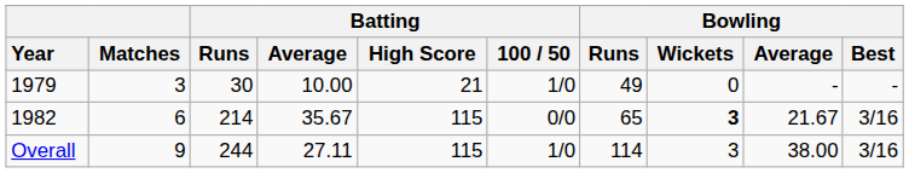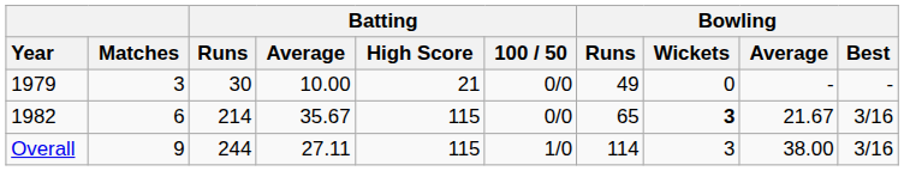 <table class="wikitable"  style="margin:1em auto 1em auto; width:80%;">
 <tr>
 <th colspan=2> </th>
 <th colspan=4>Batting</th>
 <th colspan=4>Bowling</th>
 </tr>
 <tr>
 <th style="text-align:left;">Year</th>
 <th>Matches</th>
 <th>Runs</th>
 <th>Average</th>
 <th>High Score</th>
 <th>100 / 50</th>
 <th>Runs</th>
 <th>Wickets</th>
 <th>Average</th>
 <th>Best</th>
 </tr>
 <tr style="text-align:right;">
 <td style="text-align:left;">1979</td>
 <td>3</td>
 <td>30</td>
 <td>10.00</td>
 <td>21</td>
-<td>1/0</td>
+<td>0/0</td>
 <td>49</td>
 <td>0</td>
 <td>-</td>
 <td>-</td>
 </tr>
 <tr style="text-align:right;">
 <td style="text-align:left;">1982</td>
 <td>6</td>
 <td>214</td>
 <td>35.67</td>
 <td>115</td>
 <td>0/0</td>
 <td>65</td>
 <td><strong>3</strong></td>
 <td>21.67</td>
 <td>3/16</td>
 </tr>
 <tr style="text-align:right;">
 <td style="text-align:left;"><a href='#'>Overall</a></td>
 <td>9</td>
 <td>244</td>
 <td>27.11</td>
 <td>115</td>
 <td>1/0</td>
 <td>114</td>
 <td>3</td>
 <td>38.00</td>
 <td>3/16</td>
 </tr>
 </table>
